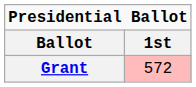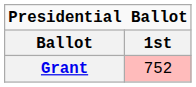 <table class="wikitable" style="text-align:center">
 <tr>
 <td colspan="2"><strong>Presidential Ballot</strong></td>
 </tr>
 <tr>
 <th>Ballot</th>
 <th>1st</th>
 </tr>
 <tr>
 <th><a href='#'>Grant</a></th>
-<td style="background:#fbb;">572</td>
+<td style="background:#fbb;">752</td>
 </tr>
 </table>
